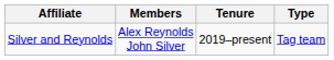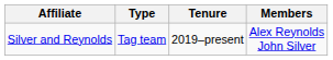 <table class="wikitable sortable" style="text-align:center;">
 <tr>
 <th>Affiliate</th>
+<th>Type</th>
+<th>Tenure</th>
 <th>Members</th>
-<th>Tenure</th>
-<th>Type</th>
 </tr>
 <tr>
 <td><a href='#'>Silver and Reynolds</a></td>
+<td><a href='#'>Tag team</a></td>
+<td>2019–present</td>
 <td><a href='#'>Alex Reynolds</a><br><a href='#'>John Silver</a></td>
-<td>2019–present</td>
-<td><a href='#'>Tag team</a></td>
 </tr>
 </table>
